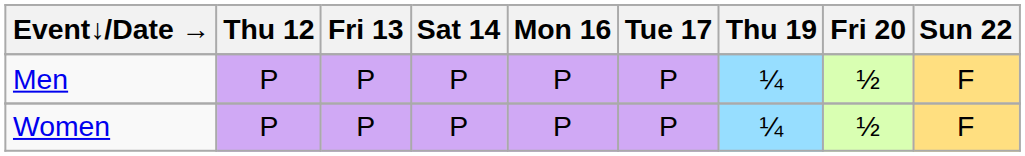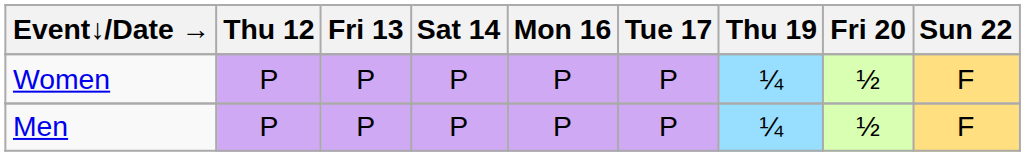 <table class="wikitable" style="margin:0.5em auto; font-size:90%; line-height:1.25em;">
 <tr style="text-align:center;">
 <th>Event↓/Date →</th>
 <th>Thu 12</th>
 <th>Fri 13</th>
 <th>Sat 14</th>
 <th>Mon 16</th>
 <th>Tue 17</th>
 <th>Thu 19</th>
 <th>Fri 20</th>
 <th>Sun 22</th>
 </tr>
 <tr>
 </tr>
 <tr style="text-align:center;">
-<td style="text-align:left;"><a href='#'>Men</a></td>
+<td style="text-align:left;"><a href='#'>Women</a></td>
 <td style="background-color:#D0A9F5;">P</td>
 <td style="background-color:#D0A9F5;">P</td>
 <td style="background-color:#D0A9F5;">P</td>
 <td style="background-color:#D0A9F5;">P</td>
 <td style="background-color:#D0A9F5;">P</td>
 <td style="background-color:#97DEFF;">¼</td>
 <td style="background-color:#D9FFB2;">½</td>
 <td style="background-color:#FFDF80;">F</td>
 </tr>
 <tr>
 </tr>
 <tr style="text-align:center;">
-<td style="text-align:left;"><a href='#'>Women</a></td>
+<td style="text-align:left;"><a href='#'>Men</a></td>
 <td style="background-color:#D0A9F5;">P</td>
 <td style="background-color:#D0A9F5;">P</td>
 <td style="background-color:#D0A9F5;">P</td>
 <td style="background-color:#D0A9F5;">P</td>
 <td style="background-color:#D0A9F5;">P</td>
 <td style="background-color:#97DEFF;">¼</td>
 <td style="background-color:#D9FFB2;">½</td>
 <td style="background-color:#FFDF80;">F</td>
 </tr>
 </table>
